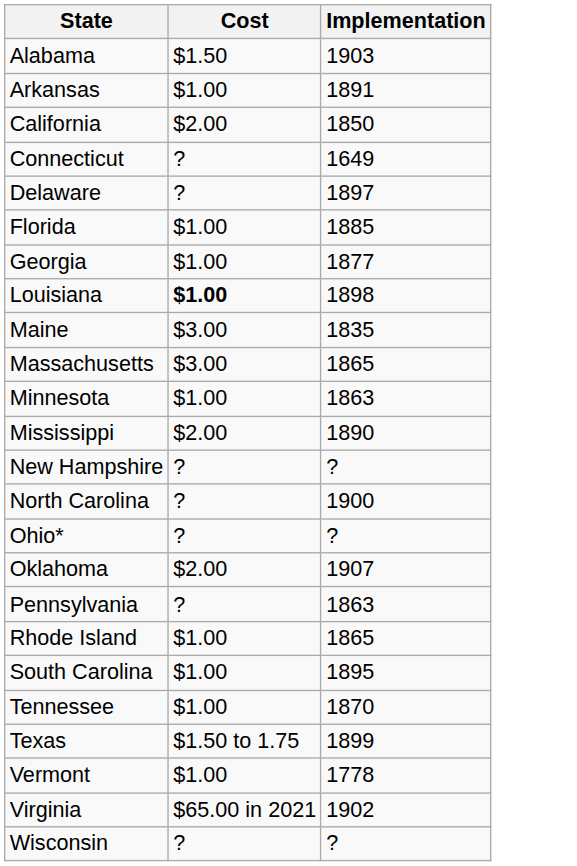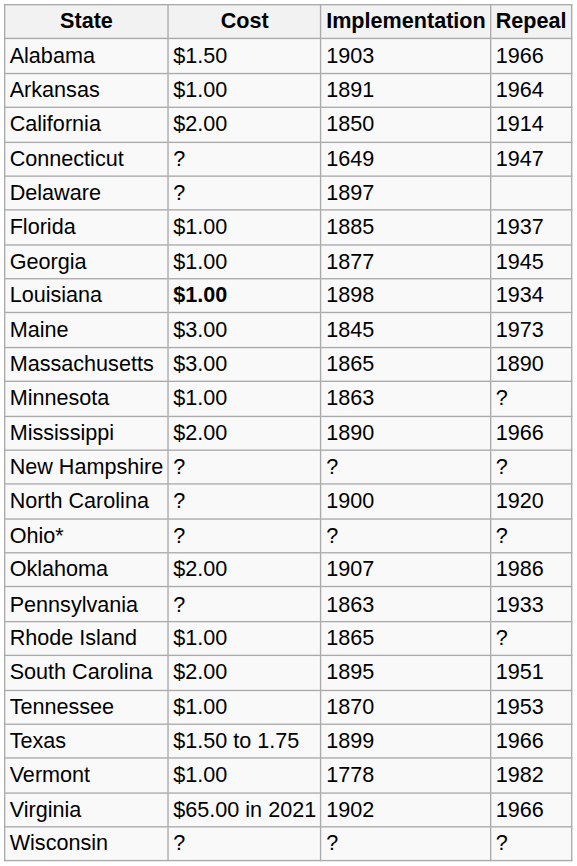 <table class="wikitable sortable">
 <tr>
 <th>State</th>
 <th>Cost</th>
 <th>Implementation</th>
+<th>Repeal</th>
 </tr>
 <tr>
 <td>Alabama</td>
 <td>$1.50 </td>
 <td>1903</td>
+<td>1966</td>
 </tr>
 <tr>
 <td>Arkansas</td>
 <td>$1.00 </td>
 <td>1891</td>
+<td>1964</td>
 </tr>
 <tr>
 <td>California</td>
 <td>$2.00 </td>
 <td>1850</td>
+<td>1914</td>
 </tr>
 <tr>
 <td>Connecticut</td>
 <td>?</td>
 <td>1649</td>
+<td>1947</td>
 </tr>
 <tr>
 <td>Delaware</td>
 <td>?</td>
 <td>1897</td>
+<td></td>
 </tr>
 <tr>
 <td>Florida</td>
 <td>$1.00 </td>
 <td>1885</td>
+<td>1937</td>
 </tr>
 <tr>
 <td>Georgia</td>
 <td>$1.00 </td>
 <td>1877</td>
+<td>1945</td>
 </tr>
 <tr>
 <td>Louisiana</td>
 <td><strong>$1.00 </strong></td>
 <td>1898</td>
+<td>1934</td>
 </tr>
 <tr>
 <td>Maine</td>
 <td>$3.00 </td>
-<td>1835</td>
+<td>1845</td>
+<td>1973</td>
 </tr>
 <tr>
 <td>Massachusetts</td>
 <td>$3.00 </td>
 <td>1865</td>
+<td>1890</td>
 </tr>
 <tr>
 <td>Minnesota</td>
 <td>$1.00  </td>
 <td>1863</td>
+<td>?</td>
 </tr>
 <tr>
 <td>Mississippi</td>
 <td>$2.00 </td>
 <td>1890</td>
+<td>1966</td>
 </tr>
 <tr>
 <td>New Hampshire</td>
+<td>?</td>
 <td>?</td>
 <td>?</td>
 </tr>
 <tr>
 <td>North Carolina</td>
 <td>?</td>
 <td>1900</td>
+<td>1920</td>
 </tr>
 <tr>
 <td>Ohio*</td>
+<td>?</td>
 <td>?</td>
 <td>?</td>
 </tr>
 <tr>
 <td>Oklahoma</td>
 <td>$2.00 </td>
 <td>1907</td>
+<td>1986</td>
 </tr>
 <tr>
 <td>Pennsylvania</td>
 <td>?</td>
 <td>1863</td>
+<td>1933</td>
 </tr>
 <tr>
 <td>Rhode Island</td>
 <td>$1.00</td>
 <td>1865</td>
+<td>?</td>
 </tr>
 <tr>
 <td>South Carolina</td>
-<td>$1.00 </td>
+<td>$2.00 </td>
 <td>1895</td>
+<td>1951</td>
 </tr>
 <tr>
 <td>Tennessee</td>
 <td>$1.00 </td>
 <td>1870 </td>
+<td>1953</td>
 </tr>
 <tr>
 <td>Texas</td>
 <td>$1.50  to 1.75 </td>
 <td>1899</td>
+<td>1966</td>
 </tr>
 <tr>
 <td>Vermont</td>
 <td>$1.00 </td>
 <td>1778</td>
+<td>1982</td>
 </tr>
 <tr>
 <td>Virginia</td>
 <td>$65.00 in 2021</td>
 <td>1902  </td>
+<td>1966</td>
 </tr>
 <tr>
 <td>Wisconsin</td>
 <td>?</td>
 <td>?</td>
+<td>?</td>
 </tr>
 </table>
